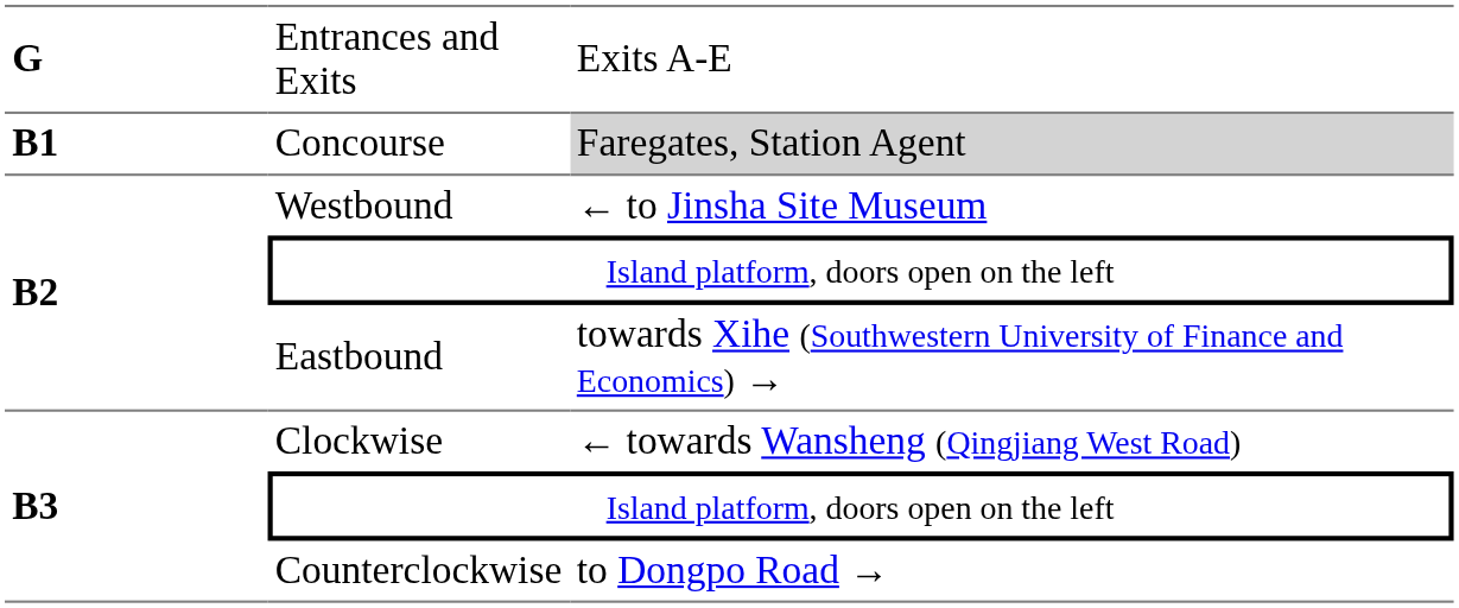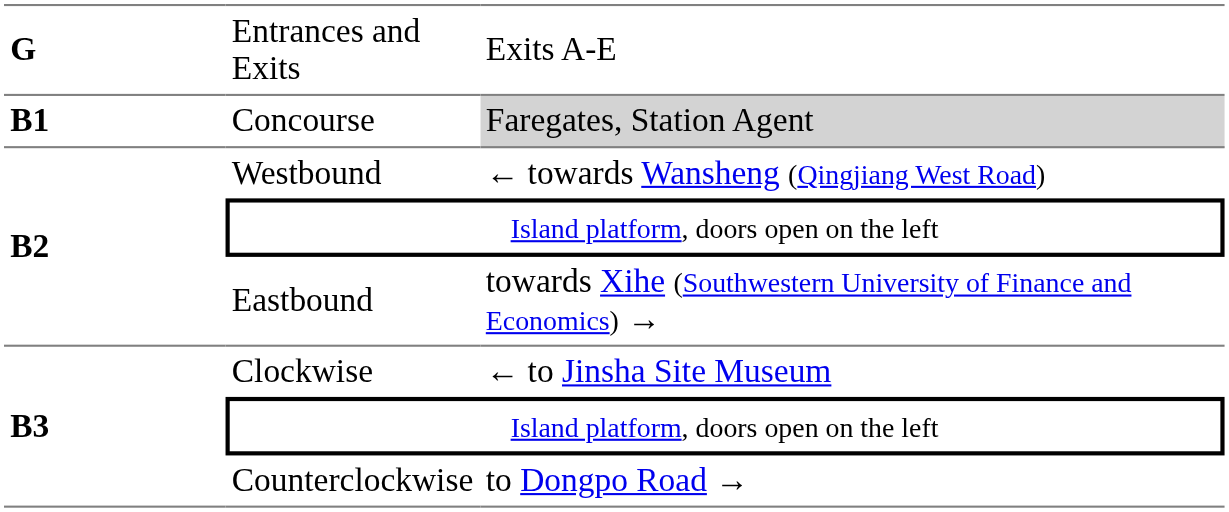 <table cellspacing=0 cellpadding=3>
 <tr>
 <td style="border-top:solid 1px gray;border-bottom:solid 1px gray;" width=100><strong>G</strong></td>
 <td style="border-top:solid 1px gray;border-bottom:solid 1px gray;" width=100>Entrances and Exits</td>
 <td style="border-top:solid 1px gray;border-bottom:solid 1px gray;" width=350>Exits A-E</td>
 </tr>
 <tr>
 <td style="border-bottom:solid 1px gray;"><strong>B1</strong></td>
 <td style="border-bottom:solid 1px gray;">Concourse</td>
 <td style="background: lightgrey; border-bottom:solid 1px gray;">Faregates, Station Agent</td>
 </tr>
 <tr>
 <td style="border-bottom:solid 1px gray;" rowspan=3><strong>B2</strong></td>
 <td>Westbound</td>
-<td>←  to <a href='#'>Jinsha Site Museum</a></td>
+<td>←  towards <a href='#'>Wansheng</a> <small>(<a href='#'>Qingjiang West Road</a>)</small></td>
 </tr>
 <tr>
 <td style="border-right:solid 2px black;border-left:solid 2px black;border-top:solid 2px black;border-bottom:solid 2px black;text-align:center;" colspan=2><small><a href='#'>Island platform</a>, doors open on the left</small></td>
 </tr>
 <tr>
 <td style="border-bottom:solid 1px gray;">Eastbound</td>
 <td style="border-bottom:solid 1px gray;">  towards <a href='#'>Xihe</a> <small>(<a href='#'>Southwestern University of Finance and Economics</a>)</small> →</td>
 </tr>
 <tr>
 <td style="border-bottom:solid 1px gray;" rowspan=3><strong>B3</strong></td>
 <td>Clockwise</td>
-<td>←  towards <a href='#'>Wansheng</a> <small>(<a href='#'>Qingjiang West Road</a>)</small></td>
+<td>←  to <a href='#'>Jinsha Site Museum</a></td>
 </tr>
 <tr>
 <td style="border-right:solid 2px black;border-left:solid 2px black;border-top:solid 2px black;border-bottom:solid 2px black;text-align:center;" colspan=2><small><a href='#'>Island platform</a>, doors open on the left</small></td>
 </tr>
 <tr>
 <td style="border-bottom:solid 1px gray;">Counterclockwise</td>
 <td style="border-bottom:solid 1px gray;">  to <a href='#'>Dongpo Road</a> →</td>
 </tr>
 </table>
